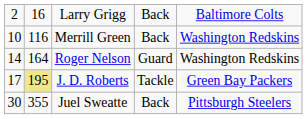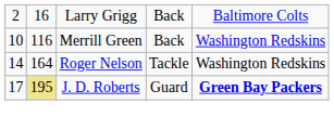 <table class="wikitable" style="text-align:center">
 <tr>
 <td>2</td>
 <td>16</td>
 <td>Larry Grigg</td>
 <td>Back</td>
 <td><a href='#'>Baltimore Colts</a></td>
 </tr>
 <tr>
 <td>10</td>
 <td>116</td>
 <td>Merrill Green</td>
 <td>Back</td>
 <td><a href='#'>Washington Redskins</a></td>
 </tr>
 <tr>
 <td>14</td>
 <td>164</td>
 <td><a href='#'>Roger Nelson</a></td>
-<td>Guard</td>
+<td>Tackle</td>
 <td>Washington Redskins</td>
 </tr>
 <tr>
 <td>17</td>
 <td style="background: khaki;">195</td>
 <td><a href='#'>J. D. Roberts</a></td>
-<td>Tackle</td>
-<td><a href='#'>Green Bay Packers</a></td>
-</tr>
-<tr>
-<td>30</td>
-<td>355</td>
-<td>Juel Sweatte</td>
-<td>Back</td>
-<td><a href='#'>Pittsburgh Steelers</a></td>
+<td>Guard</td>
+<td><strong><a href='#'>Green Bay Packers</a></strong></td>
 </tr>
 </table>
